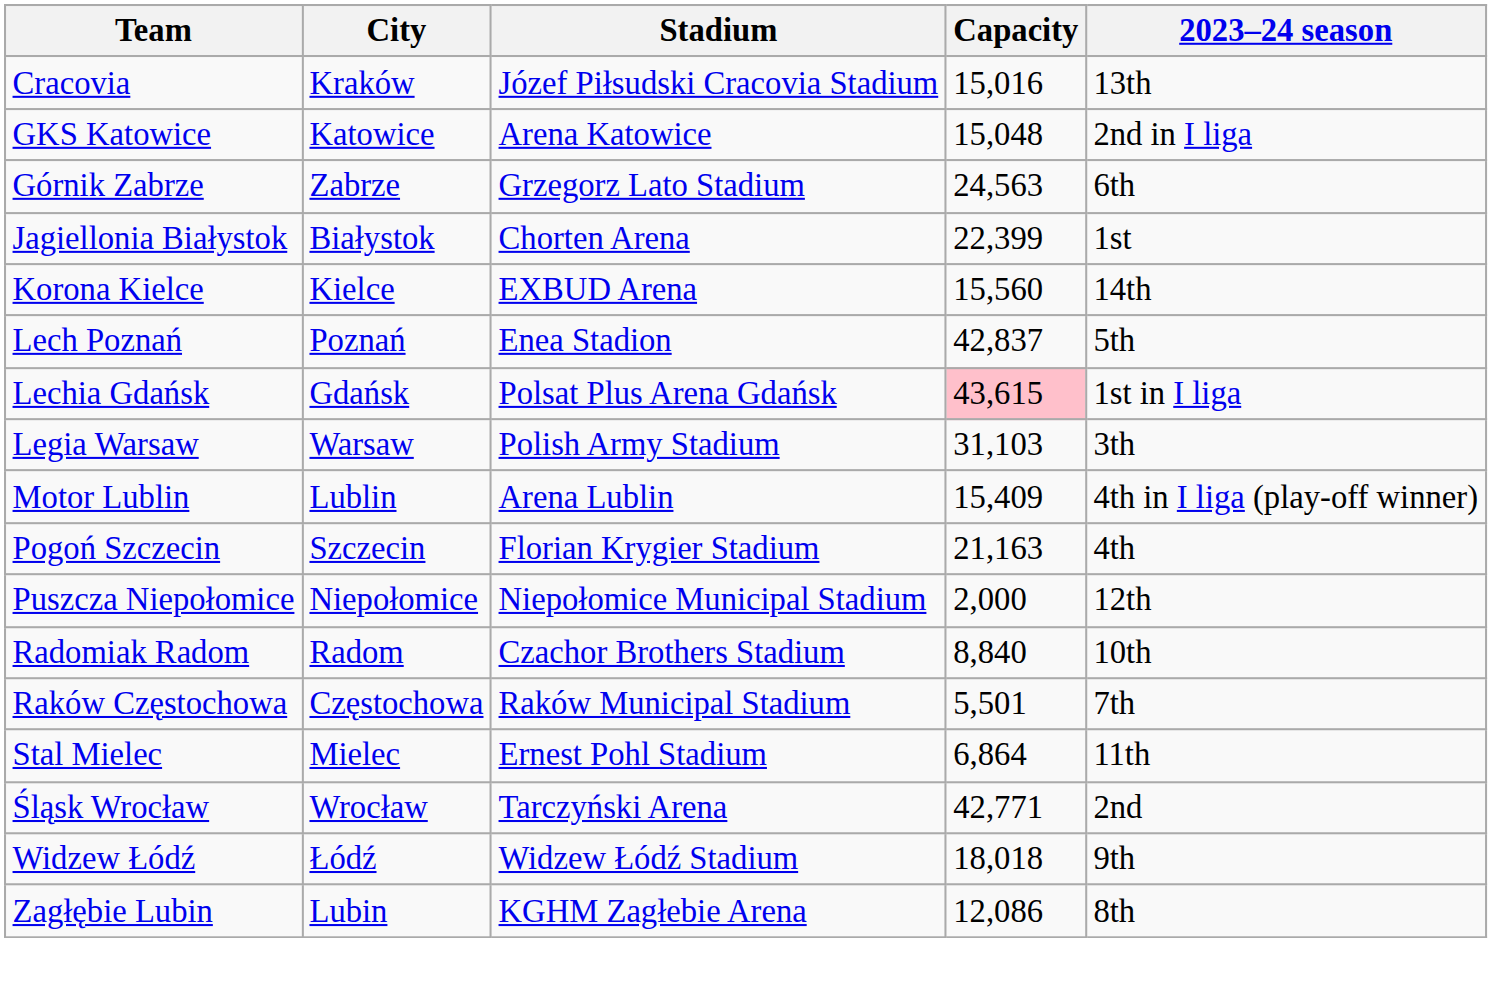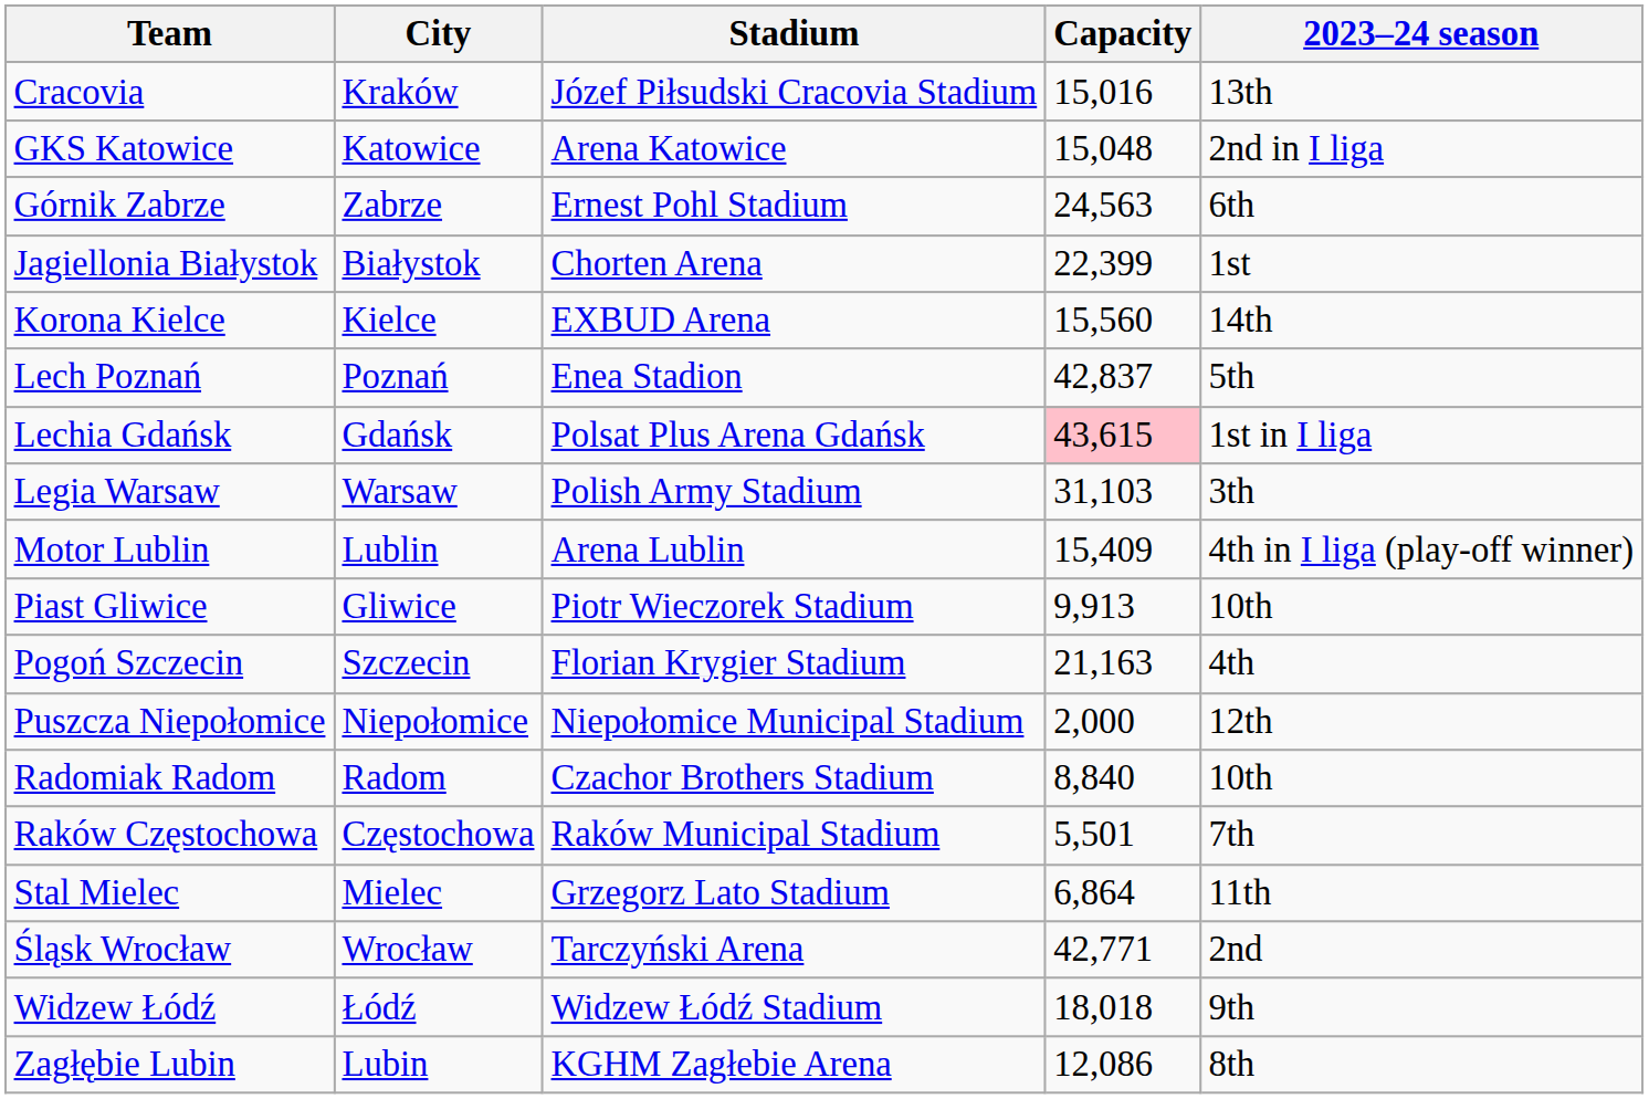 <table class="wikitable sortable">
 <tr>
 <th>Team</th>
 <th>City</th>
 <th>Stadium</th>
 <th>Capacity</th>
 <th data-sort-type="number"><a href='#'>2023–24 season</a></th>
 </tr>
 <tr>
 <td><a href='#'>Cracovia</a></td>
 <td><a href='#'>Kraków</a></td>
 <td><a href='#'>Józef Piłsudski Cracovia Stadium</a></td>
 <td>15,016</td>
 <td>13th</td>
 </tr>
 <tr>
 <td><a href='#'>GKS Katowice</a></td>
 <td><a href='#'>Katowice</a></td>
 <td><a href='#'>Arena Katowice</a></td>
 <td>15,048</td>
 <td>2nd in <a href='#'>I liga</a></td>
 </tr>
 <tr>
 <td><a href='#'>Górnik Zabrze</a></td>
 <td><a href='#'>Zabrze</a></td>
-<td><a href='#'>Grzegorz Lato Stadium</a></td>
+<td><a href='#'>Ernest Pohl Stadium</a></td>
 <td>24,563</td>
 <td>6th</td>
 </tr>
 <tr>
 <td><a href='#'>Jagiellonia Białystok</a></td>
 <td><a href='#'>Białystok</a></td>
 <td><a href='#'>Chorten Arena</a></td>
 <td>22,399</td>
 <td>1st</td>
 </tr>
 <tr>
 <td><a href='#'>Korona Kielce</a></td>
 <td><a href='#'>Kielce</a></td>
 <td><a href='#'>EXBUD Arena</a></td>
 <td>15,560</td>
 <td>14th</td>
 </tr>
 <tr>
 <td><a href='#'>Lech Poznań</a></td>
 <td><a href='#'>Poznań</a></td>
 <td><a href='#'>Enea Stadion</a></td>
 <td>42,837</td>
 <td>5th</td>
 </tr>
 <tr>
 <td><a href='#'>Lechia Gdańsk</a></td>
 <td><a href='#'>Gdańsk</a></td>
 <td><a href='#'>Polsat Plus Arena Gdańsk</a></td>
 <td style="background: pink;">43,615</td>
 <td>1st in <a href='#'>I liga</a></td>
 </tr>
 <tr>
 <td><a href='#'>Legia Warsaw</a></td>
 <td><a href='#'>Warsaw</a></td>
 <td><a href='#'>Polish Army Stadium</a></td>
 <td>31,103</td>
 <td>3th</td>
 </tr>
 <tr>
 <td><a href='#'>Motor Lublin</a></td>
 <td><a href='#'>Lublin</a></td>
 <td><a href='#'>Arena Lublin</a></td>
 <td>15,409</td>
 <td>4th in <a href='#'>I liga</a> (play-off winner)</td>
 </tr>
 <tr>
+<td><a href='#'>Piast Gliwice</a></td>
+<td><a href='#'>Gliwice</a></td>
+<td><a href='#'>Piotr Wieczorek Stadium</a></td>
+<td>9,913</td>
+<td>10th</td>
+</tr>
+<tr>
 <td><a href='#'>Pogoń Szczecin</a></td>
 <td><a href='#'>Szczecin</a></td>
 <td><a href='#'>Florian Krygier Stadium</a></td>
 <td>21,163</td>
 <td>4th</td>
 </tr>
 <tr>
 <td><a href='#'>Puszcza Niepołomice</a></td>
 <td><a href='#'>Niepołomice</a></td>
 <td><a href='#'>Niepołomice Municipal Stadium</a></td>
 <td>2,000</td>
 <td>12th</td>
 </tr>
 <tr>
 <td><a href='#'>Radomiak Radom</a></td>
 <td><a href='#'>Radom</a></td>
 <td><a href='#'>Czachor Brothers Stadium</a></td>
 <td>8,840</td>
 <td>10th</td>
 </tr>
 <tr>
 <td><a href='#'>Raków Częstochowa</a></td>
 <td><a href='#'>Częstochowa</a></td>
 <td><a href='#'>Raków Municipal Stadium</a></td>
 <td>5,501</td>
 <td>7th</td>
 </tr>
 <tr>
 <td><a href='#'>Stal Mielec</a></td>
 <td><a href='#'>Mielec</a></td>
-<td><a href='#'>Ernest Pohl Stadium</a></td>
+<td><a href='#'>Grzegorz Lato Stadium</a></td>
 <td>6,864</td>
 <td>11th</td>
 </tr>
 <tr>
 <td><a href='#'>Śląsk Wrocław</a></td>
 <td><a href='#'>Wrocław</a></td>
 <td><a href='#'>Tarczyński Arena</a></td>
 <td>42,771</td>
 <td>2nd</td>
 </tr>
 <tr>
 <td><a href='#'>Widzew Łódź</a></td>
 <td><a href='#'>Łódź</a></td>
 <td><a href='#'>Widzew Łódź Stadium</a></td>
 <td>18,018</td>
 <td>9th</td>
 </tr>
 <tr>
 <td><a href='#'>Zagłębie Lubin</a></td>
 <td><a href='#'>Lubin</a></td>
 <td><a href='#'>KGHM Zagłebie Arena</a></td>
 <td>12,086</td>
 <td>8th</td>
 </tr>
 </table>
